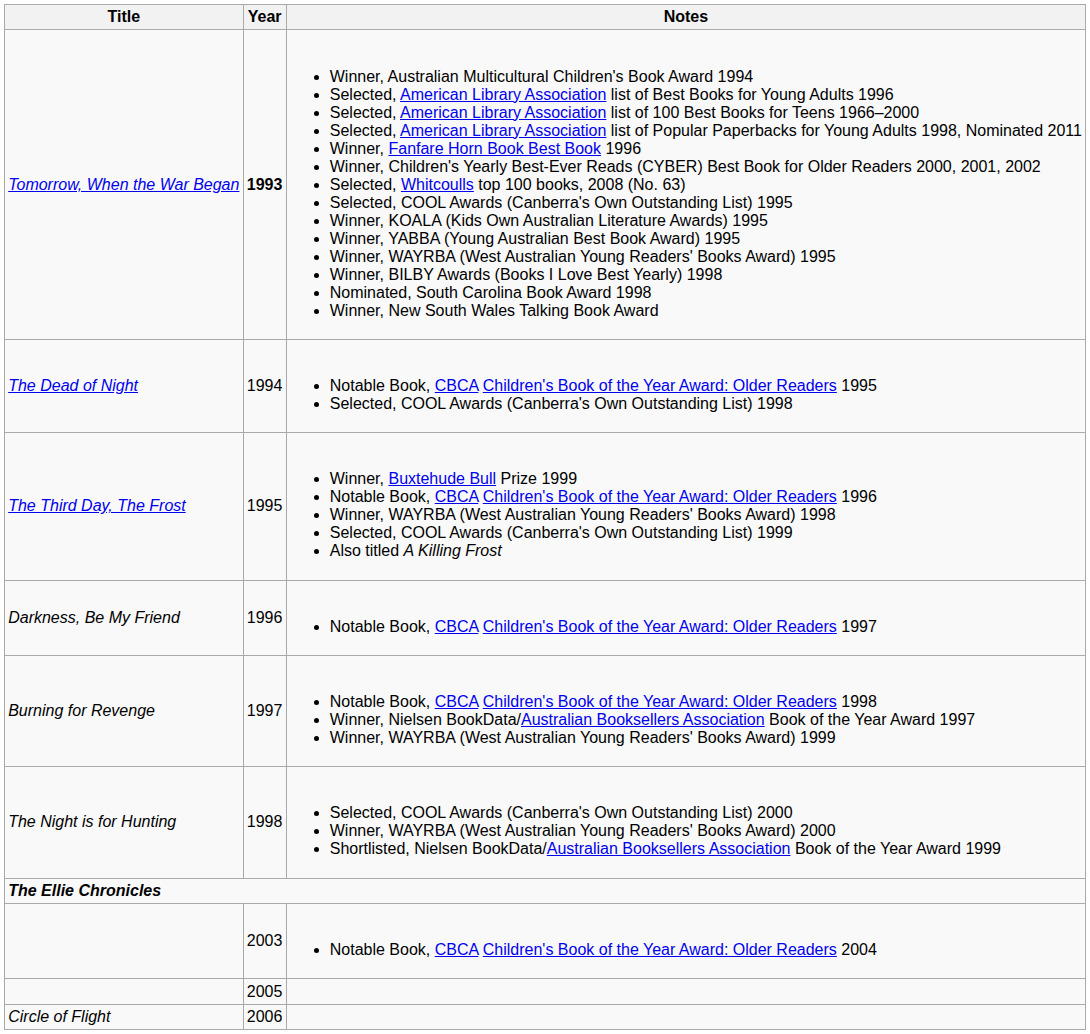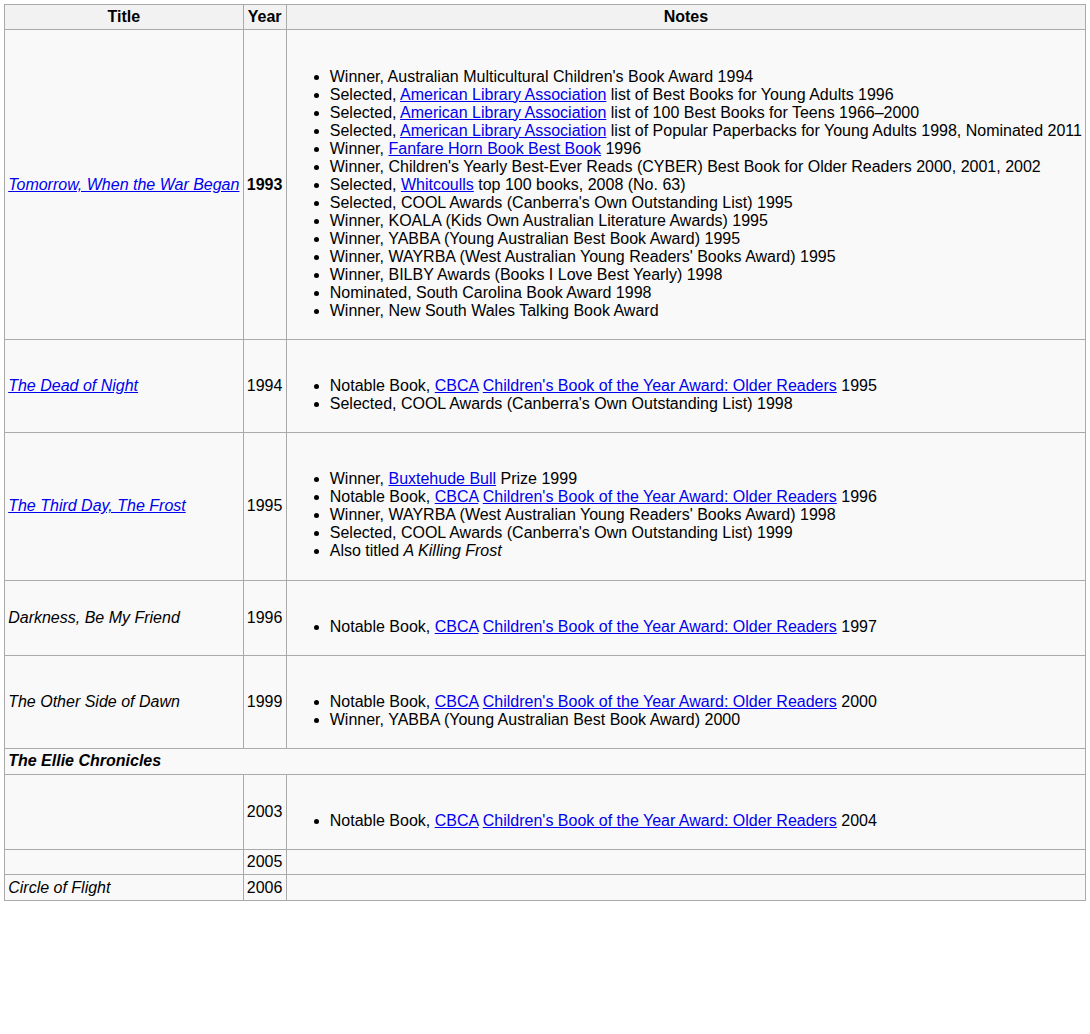 <table class="wikitable">
 <tr>
 <th>Title</th>
 <th>Year</th>
 <th>Notes</th>
 </tr>
 <tr>
 <td><em><a href='#'>Tomorrow, When the War Began</a></em></td>
 <td><strong>1993</strong></td>
 <td><br><ul><li>Winner, Australian Multicultural Children's Book Award 1994</li><li>Selected, <a href='#'>American Library Association</a> list of Best Books for Young Adults 1996</li><li>Selected, <a href='#'>American Library Association</a> list of 100 Best Books for Teens 1966–2000</li><li>Selected, <a href='#'>American Library Association</a> list of Popular Paperbacks for Young Adults 1998, Nominated 2011</li><li>Winner, <a href='#'>Fanfare Horn Book Best Book</a> 1996</li><li>Winner, Children's Yearly Best-Ever Reads (CYBER) Best Book for Older Readers 2000, 2001, 2002</li><li>Selected, <a href='#'>Whitcoulls</a> top 100 books, 2008 (No. 63)</li><li>Selected, COOL Awards (Canberra's Own Outstanding List) 1995</li><li>Winner, KOALA (Kids Own Australian Literature Awards) 1995</li><li>Winner, YABBA (Young Australian Best Book Award) 1995</li><li>Winner, WAYRBA (West Australian Young Readers' Books Award) 1995</li><li>Winner, BILBY Awards (Books I Love Best Yearly) 1998</li><li>Nominated, South Carolina Book Award 1998</li><li>Winner, New South Wales Talking Book Award</li></ul></td>
 </tr>
 <tr>
 <td><em><a href='#'>The Dead of Night</a></em></td>
 <td>1994</td>
 <td><br><ul><li>Notable Book, <a href='#'>CBCA</a> <a href='#'>Children's Book of the Year Award: Older Readers</a> 1995</li><li>Selected, COOL Awards (Canberra's Own Outstanding List) 1998</li></ul></td>
 </tr>
 <tr>
 <td><em><a href='#'>The Third Day, The Frost</a></em></td>
 <td>1995</td>
 <td><br><ul><li>Winner, <a href='#'>Buxtehude Bull</a> Prize 1999</li><li>Notable Book, <a href='#'>CBCA</a> <a href='#'>Children's Book of the Year Award: Older Readers</a> 1996</li><li>Winner, WAYRBA (West Australian Young Readers' Books Award) 1998</li><li>Selected, COOL Awards (Canberra's Own Outstanding List) 1999</li><li>Also titled <em>A Killing Frost</em></li></ul></td>
 </tr>
 <tr>
 <td><em>Darkness, Be My Friend</em></td>
 <td>1996</td>
 <td><br><ul><li>Notable Book, <a href='#'>CBCA</a> <a href='#'>Children's Book of the Year Award: Older Readers</a> 1997</li></ul></td>
 </tr>
 <tr>
-<td><em>Burning for Revenge</em></td>
-<td>1997</td>
-<td><br><ul><li>Notable Book, <a href='#'>CBCA</a> <a href='#'>Children's Book of the Year Award: Older Readers</a> 1998</li><li>Winner, Nielsen BookData/<a href='#'>Australian Booksellers Association</a> Book of the Year Award 1997</li><li>Winner, WAYRBA (West Australian Young Readers' Books Award) 1999</li></ul></td>
-</tr>
-<tr>
-<td><em>The Night is for Hunting</em></td>
-<td>1998</td>
-<td><br><ul><li>Selected, COOL Awards (Canberra's Own Outstanding List) 2000</li><li>Winner, WAYRBA (West Australian Young Readers' Books Award) 2000</li><li>Shortlisted, Nielsen BookData/<a href='#'>Australian Booksellers Association</a> Book of the Year Award 1999</li></ul></td>
+<td><em>The Other Side of Dawn</em></td>
+<td>1999</td>
+<td><br><ul><li>Notable Book, <a href='#'>CBCA</a> <a href='#'>Children's Book of the Year Award: Older Readers</a> 2000</li><li>Winner, YABBA (Young Australian Best Book Award) 2000</li></ul></td>
 </tr>
 <tr>
 <td colspan="3"><strong><em>The Ellie Chronicles</em></strong></td>
 </tr>
 <tr>
 <td><em></em></td>
 <td>2003</td>
 <td><br><ul><li>Notable Book, <a href='#'>CBCA</a> <a href='#'>Children's Book of the Year Award: Older Readers</a> 2004</li></ul></td>
 </tr>
 <tr>
 <td><em></em></td>
 <td>2005</td>
 <td></td>
 </tr>
 <tr>
 <td><em>Circle of Flight</em></td>
 <td>2006</td>
 <td></td>
 </tr>
 </table>
